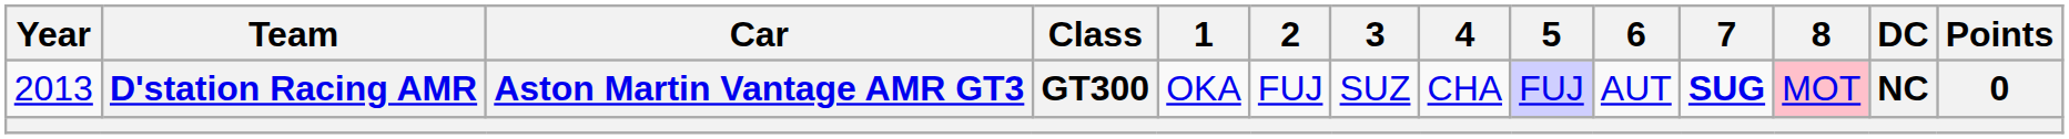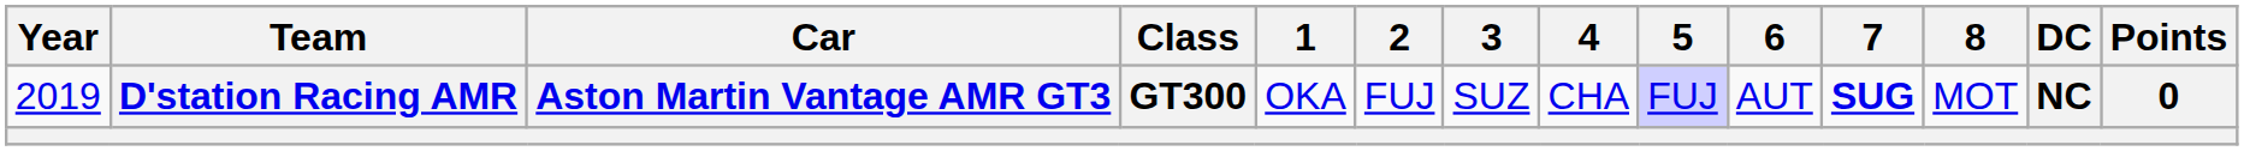 <table class="wikitable" style="text-align:center; font-size:85%">
 <tr>
 <th>Year</th>
 <th>Team</th>
 <th>Car</th>
 <th>Class</th>
 <th>1</th>
 <th>2</th>
 <th>3</th>
 <th>4</th>
 <th>5</th>
 <th>6</th>
 <th>7</th>
 <th>8</th>
 <th>DC</th>
 <th>Points</th>
 </tr>
 <tr>
-<td><a href='#'>2013</a></td>
+<td><a href='#'>2019</a></td>
 <th nowrap><a href='#'>D'station Racing AMR</a></th>
 <th nowrap><a href='#'>Aston Martin Vantage AMR GT3</a></th>
 <th>GT300</th>
 <td><a href='#'>OKA</a></td>
 <td><a href='#'>FUJ</a></td>
 <td><a href='#'>SUZ</a></td>
 <td><a href='#'>CHA</a></td>
 <td style="background:#CFCFFF;"><a href='#'>FUJ</a><br></td>
 <td><a href='#'>AUT</a></td>
 <td><strong><a href='#'>SUG</a></strong></td>
-<td style="background: pink;"><a href='#'>MOT</a></td>
+<td><a href='#'>MOT</a></td>
 <th>NC</th>
 <th>0</th>
 </tr>
 <tr>
 <th colspan="14"></th>
 </tr>
 </table>
